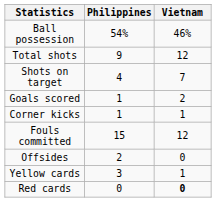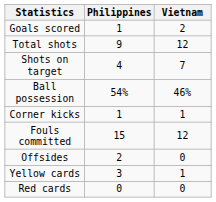 <table class="wikitable" style="text-align:center; margin:auto;">
 <tr>
 <th scope=col width=100>Statistics</th>
 <th scope=col width=70>Philippines</th>
 <th scope=col width=70>Vietnam</th>
 </tr>
 <tr>
-<td>Ball possession</td>
-<td>54%</td>
-<td>46%</td>
+<td>Goals scored</td>
+<td>1</td>
+<td>2</td>
 </tr>
 <tr>
 <td>Total shots</td>
 <td>9</td>
 <td>12</td>
 </tr>
 <tr>
 <td>Shots on target</td>
 <td>4</td>
 <td>7</td>
 </tr>
 <tr>
-<td>Goals scored</td>
-<td>1</td>
-<td>2</td>
+<td>Ball possession</td>
+<td>54%</td>
+<td>46%</td>
 </tr>
 <tr>
 <td>Corner kicks</td>
 <td>1</td>
 <td>1</td>
 </tr>
 <tr>
 <td>Fouls committed</td>
 <td>15</td>
 <td>12</td>
 </tr>
 <tr>
 <td>Offsides</td>
 <td>2</td>
 <td>0</td>
 </tr>
 <tr>
 <td>Yellow cards</td>
 <td>3</td>
 <td>1</td>
 </tr>
 <tr>
 <td>Red cards</td>
 <td>0</td>
-<td><strong>0</strong></td>
+<td>0</td>
 </tr>
 </table>
